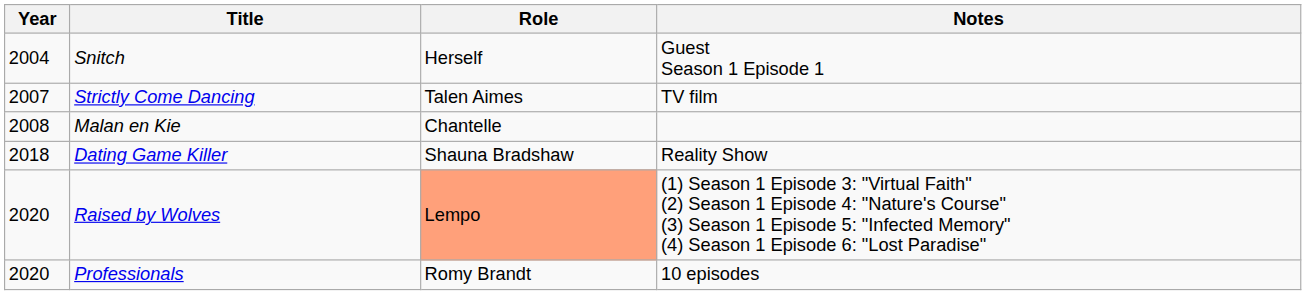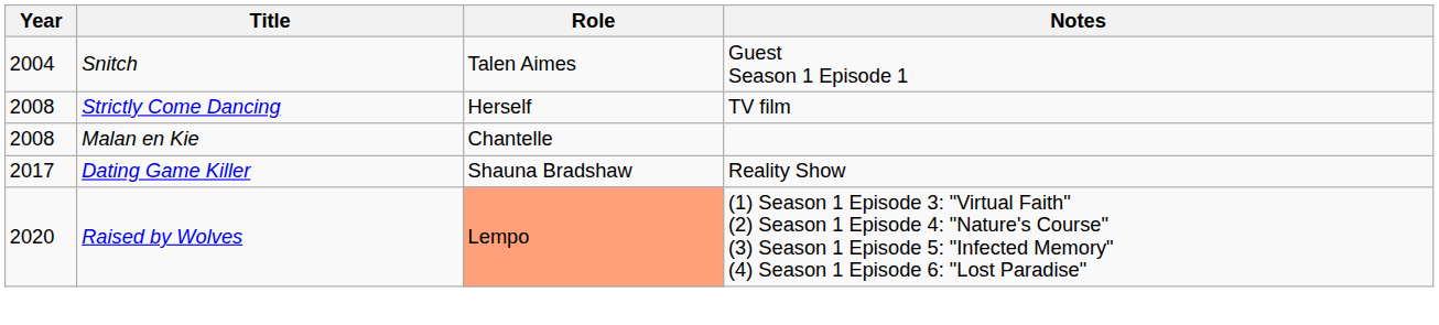 <table class="wikitable sortable" width="90%">
 <tr>
 <th style="width:50px">Year</th>
 <th style="width:300px">Title</th>
 <th style="width:200px">Role</th>
 <th class="unsortable">Notes</th>
 </tr>
 <tr>
 <td>2004</td>
 <td><em>Snitch</em></td>
-<td>Herself</td>
+<td>Talen Aimes</td>
 <td>Guest <br> Season 1 Episode 1</td>
 </tr>
 <tr>
-<td>2007</td>
+<td>2008</td>
 <td><em><a href='#'>Strictly Come Dancing</a></em></td>
-<td>Talen Aimes</td>
+<td>Herself</td>
 <td>TV film</td>
 </tr>
 <tr>
 <td>2008</td>
 <td><em>Malan en Kie</em></td>
 <td>Chantelle</td>
 <td></td>
 </tr>
 <tr>
-<td>2018</td>
+<td>2017</td>
 <td><em><a href='#'>Dating Game Killer</a></em></td>
 <td>Shauna Bradshaw</td>
 <td>Reality Show</td>
 </tr>
 <tr>
 <td>2020</td>
 <td><em><a href='#'>Raised by Wolves</a></em></td>
 <td style="background: lightsalmon;">Lempo</td>
 <td>(1) Season 1 Episode 3: "Virtual Faith"<br>(2) Season 1 Episode 4: "Nature's Course"<br>(3) Season 1 Episode 5: "Infected Memory"<br>(4) Season 1 Episode 6: "Lost Paradise"</td>
 </tr>
-<tr>
-<td>2020</td>
-<td><em><a href='#'>Professionals</a></em></td>
-<td>Romy Brandt</td>
-<td>10 episodes</td>
-</tr>
 </table>
